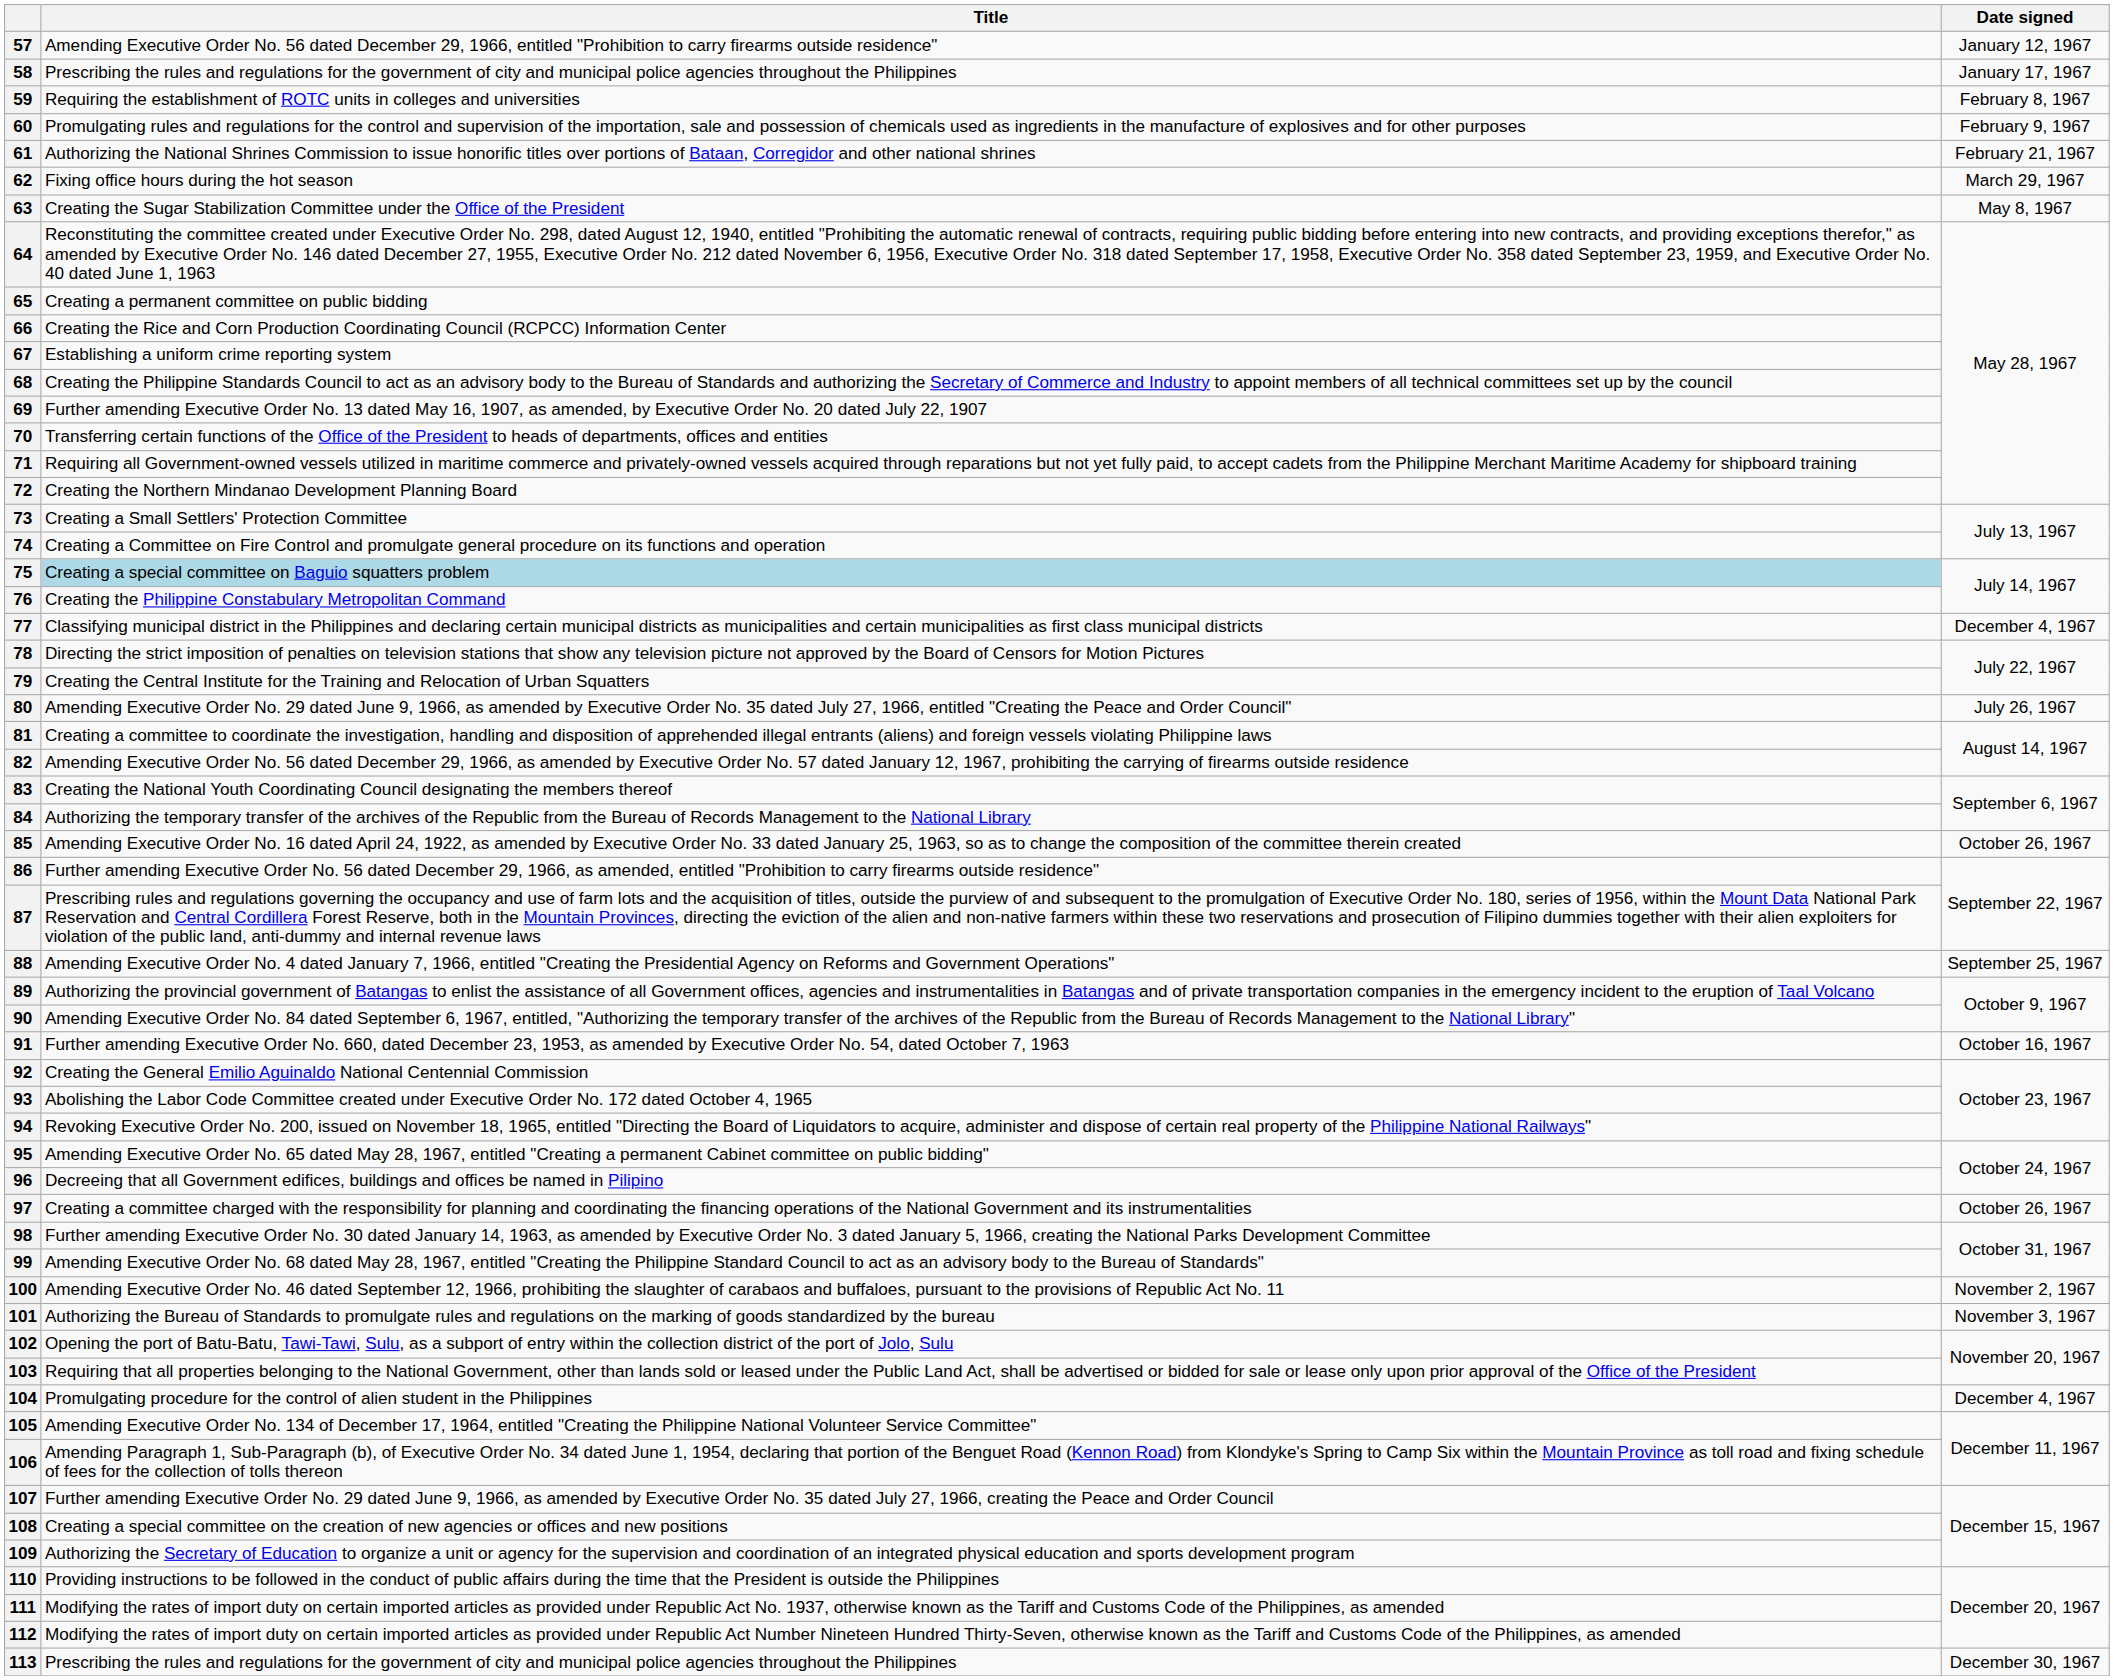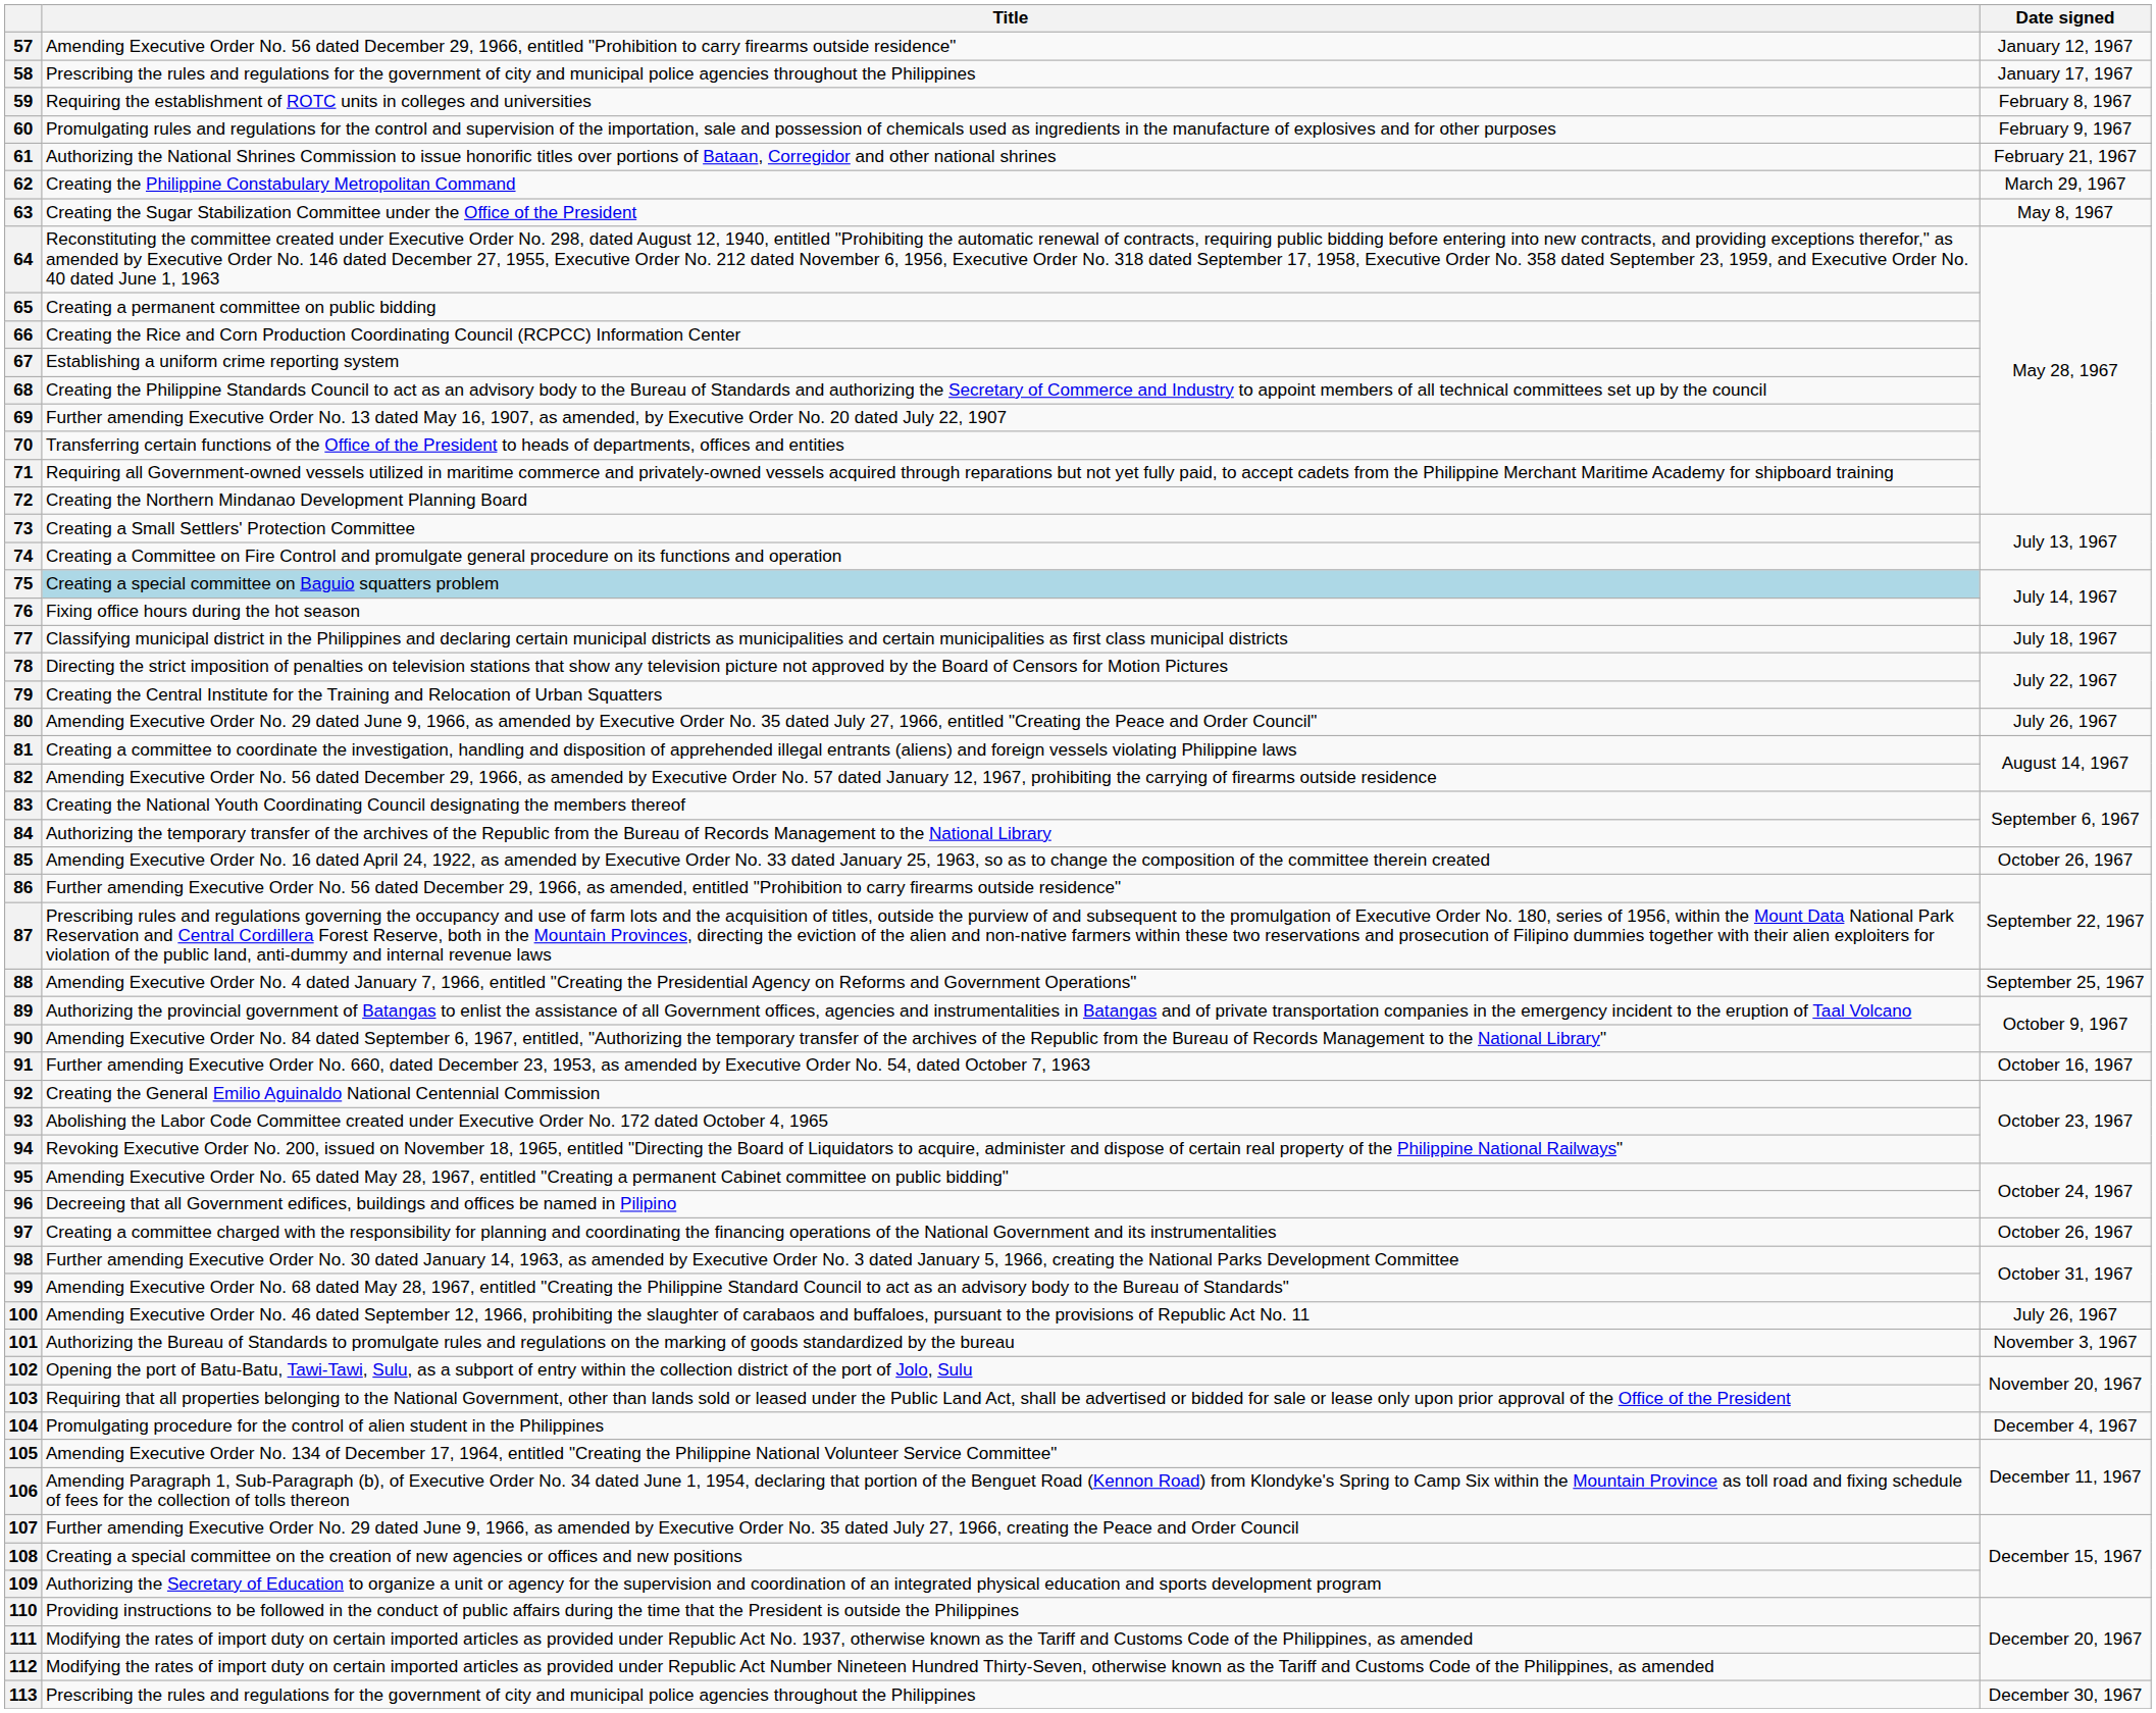 <table class="wikitable sortable" style="text-align:center;">
 <tr>
 <th scope="col"></th>
 <th scope="col">Title</th>
 <th scope="col" width="150px">Date signed</th>
 </tr>
 <tr>
 <th scope="row">57</th>
 <td style="text-align:left;">Amending Executive Order No. 56 dated December 29, 1966, entitled "Prohibition to carry firearms outside residence"</td>
 <td>January 12, 1967</td>
 </tr>
 <tr>
 <th scope="row">58</th>
 <td style="text-align:left;">Prescribing the rules and regulations for the government of city and municipal police agencies throughout the Philippines</td>
 <td>January 17, 1967</td>
 </tr>
 <tr>
 <th scope="row">59</th>
 <td style="text-align:left;">Requiring the establishment of <a href='#'>ROTC</a> units in colleges and universities</td>
 <td>February 8, 1967</td>
 </tr>
 <tr>
 <th scope="row">60</th>
 <td style="text-align:left;">Promulgating rules and regulations for the control and supervision of the importation, sale and possession of chemicals used as ingredients in the manufacture of explosives and for other purposes</td>
 <td>February 9, 1967</td>
 </tr>
 <tr>
 <th scope="row">61</th>
 <td style="text-align:left;">Authorizing the National Shrines Commission to issue honorific titles over portions of <a href='#'>Bataan</a>, <a href='#'>Corregidor</a> and other national shrines</td>
 <td>February 21, 1967</td>
 </tr>
 <tr>
 <th scope="row">62</th>
-<td style="text-align:left;">Fixing office hours during the hot season</td>
+<td style="text-align:left;">Creating the <a href='#'>Philippine Constabulary Metropolitan Command</a></td>
 <td>March 29, 1967</td>
 </tr>
 <tr>
 <th scope="row">63</th>
 <td style="text-align:left;">Creating the Sugar Stabilization Committee under the <a href='#'>Office of the President</a></td>
 <td>May 8, 1967</td>
 </tr>
 <tr>
 <th scope="row">64</th>
 <td style="text-align:left;">Reconstituting the committee created under Executive Order No. 298, dated August 12, 1940, entitled "Prohibiting the automatic renewal of contracts, requiring public bidding before entering into new contracts, and providing exceptions therefor," as amended by Executive Order No. 146 dated December 27, 1955, Executive Order No. 212 dated November 6, 1956, Executive Order No. 318 dated September 17, 1958, Executive Order No. 358 dated September 23, 1959, and Executive Order No. 40 dated June 1, 1963</td>
 <td rowspan="9">May 28, 1967</td>
 </tr>
 <tr>
 <th scope="row">65</th>
 <td style="text-align:left;">Creating a permanent committee on public bidding</td>
 </tr>
 <tr>
 <th scope="row">66</th>
 <td style="text-align:left;">Creating the Rice and Corn Production Coordinating Council (RCPCC) Information Center</td>
 </tr>
 <tr>
 <th scope="row">67</th>
 <td style="text-align:left;">Establishing a uniform crime reporting system</td>
 </tr>
 <tr>
 <th scope="row">68</th>
 <td style="text-align:left;">Creating the Philippine Standards Council to act as an advisory body to the Bureau of Standards and authorizing the <a href='#'>Secretary of Commerce and Industry</a> to appoint members of all technical committees set up by the council</td>
 </tr>
 <tr>
 <th scope="row">69</th>
 <td style="text-align:left;">Further amending Executive Order No. 13 dated May 16, 1907, as amended, by Executive Order No. 20 dated July 22, 1907</td>
 </tr>
 <tr>
 <th scope="row">70</th>
 <td style="text-align:left;">Transferring certain functions of the <a href='#'>Office of the President</a> to heads of departments, offices and entities</td>
 </tr>
 <tr>
 <th scope="row">71</th>
 <td style="text-align:left;">Requiring all Government-owned vessels utilized in maritime commerce and privately-owned vessels acquired through reparations but not yet fully paid, to accept cadets from the Philippine Merchant Maritime Academy for shipboard training</td>
 </tr>
 <tr>
 <th scope="row">72</th>
 <td style="text-align:left;">Creating the Northern Mindanao Development Planning Board</td>
 </tr>
 <tr>
 <th scope="row">73</th>
 <td style="text-align:left;">Creating a Small Settlers' Protection Committee</td>
 <td rowspan="2">July 13, 1967</td>
 </tr>
 <tr>
 <th scope="row">74</th>
 <td style="text-align:left;">Creating a Committee on Fire Control and promulgate general procedure on its functions and operation</td>
 </tr>
 <tr>
 <th scope="row">75</th>
 <td style="background: lightblue; text-align:left;">Creating a special committee on <a href='#'>Baguio</a> squatters problem</td>
 <td rowspan="2">July 14, 1967</td>
 </tr>
 <tr>
 <th scope="row">76</th>
-<td style="text-align:left;">Creating the <a href='#'>Philippine Constabulary Metropolitan Command</a></td>
+<td style="text-align:left;">Fixing office hours during the hot season</td>
 </tr>
 <tr>
 <th scope="row">77</th>
 <td style="text-align:left;">Classifying municipal district in the Philippines and declaring certain municipal districts as municipalities and certain municipalities as first class municipal districts</td>
-<td>December 4, 1967</td>
+<td>July 18, 1967</td>
 </tr>
 <tr>
 <th scope="row">78</th>
 <td style="text-align:left;">Directing the strict imposition of penalties on television stations that show any television picture not approved by the Board of Censors for Motion Pictures</td>
 <td rowspan="2">July 22, 1967</td>
 </tr>
 <tr>
 <th scope="row">79</th>
 <td style="text-align:left;">Creating the Central Institute for the Training and Relocation of Urban Squatters</td>
 </tr>
 <tr>
 <th scope="row">80</th>
 <td style="text-align:left;">Amending Executive Order No. 29 dated June 9, 1966, as amended by Executive Order No. 35 dated July 27, 1966, entitled "Creating the Peace and Order Council"</td>
 <td>July 26, 1967</td>
 </tr>
 <tr>
 <th scope="row">81</th>
 <td style="text-align:left;">Creating a committee to coordinate the investigation, handling and disposition of apprehended illegal entrants (aliens) and foreign vessels violating Philippine laws</td>
 <td rowspan="2">August 14, 1967</td>
 </tr>
 <tr>
 <th scope="row">82</th>
 <td style="text-align:left;">Amending Executive Order No. 56 dated December 29, 1966, as amended by Executive Order No. 57 dated January 12, 1967, prohibiting the carrying of firearms outside residence</td>
 </tr>
 <tr>
 <th scope="row">83</th>
 <td style="text-align:left;">Creating the National Youth Coordinating Council designating the members thereof</td>
 <td rowspan="2">September 6, 1967</td>
 </tr>
 <tr>
 <th scope="row">84</th>
 <td style="text-align:left;">Authorizing the temporary transfer of the archives of the Republic from the Bureau of Records Management to the <a href='#'>National Library</a></td>
 </tr>
 <tr>
 <th scope="row">85</th>
 <td style="text-align:left;">Amending Executive Order No. 16 dated April 24, 1922, as amended by Executive Order No. 33 dated January 25, 1963, so as to change the composition of the committee therein created</td>
 <td>October 26, 1967</td>
 </tr>
 <tr>
 <th scope="row">86</th>
 <td style="text-align:left;">Further amending Executive Order No. 56 dated December 29, 1966, as amended, entitled "Prohibition to carry firearms outside residence"</td>
 <td rowspan="2">September 22, 1967</td>
 </tr>
 <tr>
 <th scope="row">87</th>
 <td style="text-align:left;">Prescribing rules and regulations governing the occupancy and use of farm lots and the acquisition of titles, outside the purview of and subsequent to the promulgation of Executive Order No. 180, series of 1956, within the <a href='#'>Mount Data</a> National Park Reservation and <a href='#'>Central Cordillera</a> Forest Reserve, both in the <a href='#'>Mountain Provinces</a>, directing the eviction of the alien and non-native farmers within these two reservations and prosecution of Filipino dummies together with their alien exploiters for violation of the public land, anti-dummy and internal revenue laws</td>
 </tr>
 <tr>
 <th scope="row">88</th>
 <td style="text-align:left;">Amending Executive Order No. 4 dated January 7, 1966, entitled "Creating the Presidential Agency on Reforms and Government Operations"</td>
 <td>September 25, 1967</td>
 </tr>
 <tr>
 <th scope="row">89</th>
 <td style="text-align:left;">Authorizing the provincial government of <a href='#'>Batangas</a> to enlist the assistance of all Government offices, agencies and instrumentalities in <a href='#'>Batangas</a> and of private transportation companies in the emergency incident to the eruption of <a href='#'>Taal Volcano</a></td>
 <td rowspan="2">October 9, 1967</td>
 </tr>
 <tr>
 <th scope="row">90</th>
 <td style="text-align:left;">Amending Executive Order No. 84 dated September 6, 1967, entitled, "Authorizing the temporary transfer of the archives of the Republic from the Bureau of Records Management to the <a href='#'>National Library</a>"</td>
 </tr>
 <tr>
 <th scope="row">91</th>
 <td style="text-align:left;">Further amending Executive Order No. 660, dated December 23, 1953, as amended by Executive Order No. 54, dated October 7, 1963</td>
 <td>October 16, 1967</td>
 </tr>
 <tr>
 <th scope="row">92</th>
 <td style="text-align:left;">Creating the General <a href='#'>Emilio Aguinaldo</a> National Centennial Commission</td>
 <td rowspan="3">October 23, 1967</td>
 </tr>
 <tr>
 <th scope="row">93</th>
 <td style="text-align:left;">Abolishing the Labor Code Committee created under Executive Order No. 172 dated October 4, 1965</td>
 </tr>
 <tr>
 <th scope="row">94</th>
 <td style="text-align:left;">Revoking Executive Order No. 200, issued on November 18, 1965, entitled "Directing the Board of Liquidators to acquire, administer and dispose of certain real property of the <a href='#'>Philippine National Railways</a>"</td>
 </tr>
 <tr>
 <th scope="row">95</th>
 <td style="text-align:left;">Amending Executive Order No. 65 dated May 28, 1967, entitled "Creating a permanent Cabinet committee on public bidding"</td>
 <td rowspan="2">October 24, 1967</td>
 </tr>
 <tr>
 <th scope="row">96</th>
 <td style="text-align:left;">Decreeing that all Government edifices, buildings and offices be named in <a href='#'>Pilipino</a></td>
 </tr>
 <tr>
 <th scope="row">97</th>
 <td style="text-align:left;">Creating a committee charged with the responsibility for planning and coordinating the financing operations of the National Government and its instrumentalities</td>
 <td>October 26, 1967</td>
 </tr>
 <tr>
 <th scope="row">98</th>
 <td style="text-align:left;">Further amending Executive Order No. 30 dated January 14, 1963, as amended by Executive Order No. 3 dated January 5, 1966, creating the National Parks Development Committee</td>
 <td rowspan="2">October 31, 1967</td>
 </tr>
 <tr>
 <th scope="row">99</th>
 <td style="text-align:left;">Amending Executive Order No. 68 dated May 28, 1967, entitled "Creating the Philippine Standard Council to act as an advisory body to the Bureau of Standards"</td>
 </tr>
 <tr>
 <th scope="row">100</th>
 <td style="text-align:left;">Amending Executive Order No. 46 dated September 12, 1966, prohibiting the slaughter of carabaos and buffaloes, pursuant to the provisions of Republic Act No. 11</td>
-<td>November 2, 1967</td>
+<td>July 26, 1967</td>
 </tr>
 <tr>
 <th scope="row">101</th>
 <td style="text-align:left;">Authorizing the Bureau of Standards to promulgate rules and regulations on the marking of goods standardized by the bureau</td>
 <td>November 3, 1967</td>
 </tr>
 <tr>
 <th scope="row">102</th>
 <td style="text-align:left;">Opening the port of Batu-Batu, <a href='#'>Tawi-Tawi</a>, <a href='#'>Sulu</a>, as a subport of entry within the collection district of the port of <a href='#'>Jolo</a>, <a href='#'>Sulu</a></td>
 <td rowspan="2">November 20, 1967</td>
 </tr>
 <tr>
 <th scope="row">103</th>
 <td style="text-align:left;">Requiring that all properties belonging to the National Government, other than lands sold or leased under the Public Land Act, shall be advertised or bidded for sale or lease only upon prior approval of the <a href='#'>Office of the President</a></td>
 </tr>
 <tr>
 <th scope="row">104</th>
 <td style="text-align:left;">Promulgating procedure for the control of alien student in the Philippines</td>
 <td>December 4, 1967</td>
 </tr>
 <tr>
 <th scope="row">105</th>
 <td style="text-align:left;">Amending Executive Order No. 134 of December 17, 1964, entitled "Creating the Philippine National Volunteer Service Committee"</td>
 <td rowspan="2">December 11, 1967</td>
 </tr>
 <tr>
 <th scope="row">106</th>
 <td style="text-align:left;">Amending Paragraph 1, Sub-Paragraph (b), of Executive Order No. 34 dated June 1, 1954, declaring that portion of the Benguet Road (<a href='#'>Kennon Road</a>) from Klondyke's Spring to Camp Six within the <a href='#'>Mountain Province</a> as toll road and fixing schedule of fees for the collection of tolls thereon</td>
 </tr>
 <tr>
 <th scope="row">107</th>
 <td style="text-align:left;">Further amending Executive Order No. 29 dated June 9, 1966, as amended by Executive Order No. 35 dated July 27, 1966, creating the Peace and Order Council</td>
 <td rowspan="3">December 15, 1967</td>
 </tr>
 <tr>
 <th scope="row">108</th>
 <td style="text-align:left;">Creating a special committee on the creation of new agencies or offices and new positions</td>
 </tr>
 <tr>
 <th scope="row">109</th>
 <td style="text-align:left;">Authorizing the <a href='#'>Secretary of Education</a> to organize a unit or agency for the supervision and coordination of an integrated physical education and sports development program</td>
 </tr>
 <tr>
 <th scope="row">110</th>
 <td style="text-align:left;">Providing instructions to be followed in the conduct of public affairs during the time that the President is outside the Philippines</td>
 <td rowspan="3">December 20, 1967</td>
 </tr>
 <tr>
 <th scope="row">111</th>
 <td style="text-align:left;">Modifying the rates of import duty on certain imported articles as provided under Republic Act No. 1937, otherwise known as the Tariff and Customs Code of the Philippines, as amended</td>
 </tr>
 <tr>
 <th scope="row">112</th>
 <td style="text-align:left;">Modifying the rates of import duty on certain imported articles as provided under Republic Act Number Nineteen Hundred Thirty-Seven, otherwise known as the Tariff and Customs Code of the Philippines, as amended</td>
 </tr>
 <tr>
 <th scope="row">113</th>
 <td style="text-align:left;">Prescribing the rules and regulations for the government of city and municipal police agencies throughout the Philippines</td>
 <td>December 30, 1967</td>
 </tr>
 </table>
